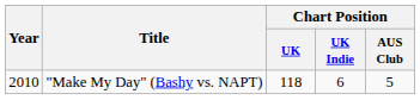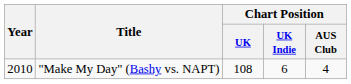 <table class="wikitable">
 <tr>
 <th rowspan="2">Year</th>
 <th rowspan="2">Title</th>
 <th colspan="4">Chart Position</th>
 </tr>
 <tr>
 <th width="45"><small><a href='#'>UK</a></small></th>
 <th width="45"><small><a href='#'>UK<br>Indie</a></small></th>
 <th width="45"><small>AUS<br>Club</small></th>
 </tr>
 <tr>
 <td rowspan="2">2010</td>
 <td>"Make My Day" (<a href='#'>Bashy</a> vs. NAPT)</td>
-<td align="center">118</td>
+<td align="center">108</td>
 <td align="center">6</td>
-<td align="center">5</td>
+<td align="center">4</td>
 </tr>
 </table>
